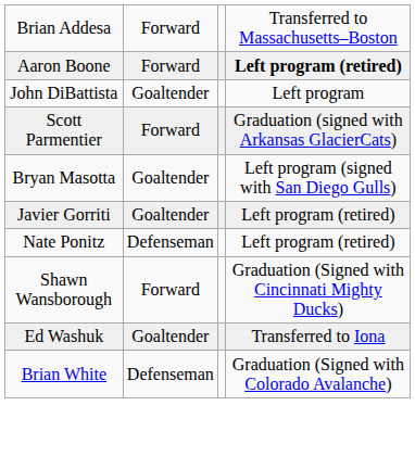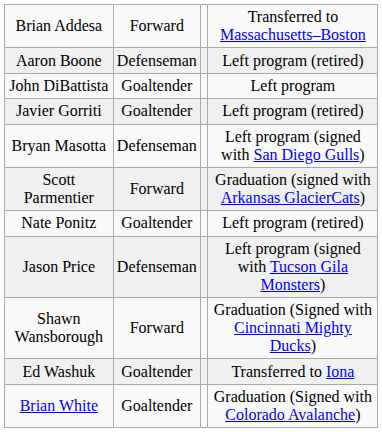 <table class="wikitable" width="60%">
 <tr align="center" bgcolor="">
 <td>Brian Addesa</td>
 <td>Forward</td>
 <td></td>
 <td>Transferred to <a href='#'>Massachusetts–Boston</a></td>
 </tr>
 <tr align="center" bgcolor="f0f0f0">
 <td>Aaron Boone</td>
-<td>Forward</td>
+<td>Defenseman</td>
 <td></td>
-<td><strong>Left program (retired)</strong></td>
+<td>Left program (retired)</td>
 </tr>
 <tr align="center" bgcolor="">
 <td>John DiBattista</td>
 <td>Goaltender</td>
 <td></td>
 <td>Left program</td>
 </tr>
 <tr align="center" bgcolor="f0f0f0">
+<td>Javier Gorriti</td>
+<td>Goaltender</td>
+<td></td>
+<td>Left program (retired)</td>
+</tr>
+<tr align="center" bgcolor="">
+<td>Bryan Masotta</td>
+<td>Defenseman</td>
+<td></td>
+<td>Left program (signed with <a href='#'>San Diego Gulls</a>)</td>
+</tr>
+<tr align="center" bgcolor="f0f0f0">
 <td>Scott Parmentier</td>
 <td>Forward</td>
 <td></td>
 <td>Graduation (signed with <a href='#'>Arkansas GlacierCats</a>)</td>
 </tr>
 <tr align="center" bgcolor="">
-<td>Bryan Masotta</td>
-<td>Goaltender</td>
-<td></td>
-<td>Left program (signed with <a href='#'>San Diego Gulls</a>)</td>
-</tr>
-<tr align="center" bgcolor="f0f0f0">
-<td>Javier Gorriti</td>
+<td>Nate Ponitz</td>
 <td>Goaltender</td>
 <td></td>
 <td>Left program (retired)</td>
 </tr>
-<tr align="center" bgcolor="">
-<td>Nate Ponitz</td>
+<tr align="center" bgcolor="f0f0f0">
+<td>Jason Price</td>
 <td>Defenseman</td>
 <td></td>
-<td>Left program (retired)</td>
+<td>Left program (signed with <a href='#'>Tucson Gila Monsters</a>)</td>
 </tr>
 <tr align="center" bgcolor="">
 <td>Shawn Wansborough</td>
 <td>Forward</td>
 <td></td>
 <td>Graduation (Signed with <a href='#'>Cincinnati Mighty Ducks</a>)</td>
 </tr>
 <tr align="center" bgcolor="f0f0f0">
 <td>Ed Washuk</td>
 <td>Goaltender</td>
 <td></td>
 <td>Transferred to <a href='#'>Iona</a></td>
 </tr>
 <tr align="center" bgcolor="">
 <td><a href='#'>Brian White</a></td>
-<td>Defenseman</td>
+<td>Goaltender</td>
 <td></td>
 <td>Graduation (Signed with <a href='#'>Colorado Avalanche</a>)</td>
 </tr>
 </table>
